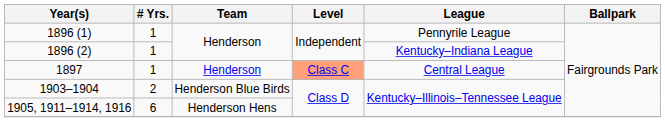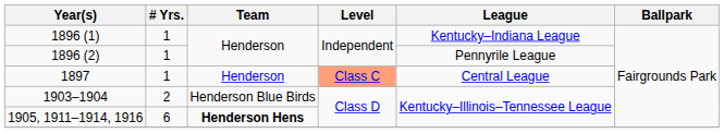 <table class="wikitable" style="text-align:center; font-size: 95%;">
 <tr>
 <th>Year(s)</th>
 <th># Yrs.</th>
 <th>Team</th>
 <th>Level</th>
 <th>League</th>
 <th>Ballpark</th>
 </tr>
 <tr>
 <td>1896 (1)</td>
 <td>1</td>
 <td rowspan=2>Henderson</td>
 <td rowspan=2>Independent</td>
-<td>Pennyrile League</td>
+<td><a href='#'>Kentucky–Indiana League</a></td>
 <td rowspan=5>Fairgrounds Park</td>
 </tr>
 <tr>
 <td>1896 (2)</td>
 <td>1</td>
-<td><a href='#'>Kentucky–Indiana League</a></td>
+<td>Pennyrile League</td>
 </tr>
 <tr>
 <td>1897</td>
 <td>1</td>
 <td><a href='#'>Henderson</a></td>
 <td style="background: lightsalmon;"><a href='#'>Class C</a></td>
 <td><a href='#'>Central League</a></td>
 </tr>
 <tr>
 <td>1903–1904</td>
 <td>2</td>
 <td>Henderson Blue Birds</td>
 <td rowspan=2><a href='#'>Class D</a></td>
 <td rowspan=2><a href='#'>Kentucky–Illinois–Tennessee League</a></td>
 </tr>
 <tr>
 <td>1905, 1911–1914, 1916</td>
 <td>6</td>
-<td>Henderson Hens</td>
+<td><strong>Henderson Hens</strong></td>
 </tr>
 <tr>
 </tr>
 </table>
